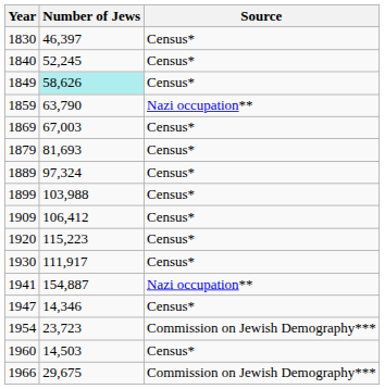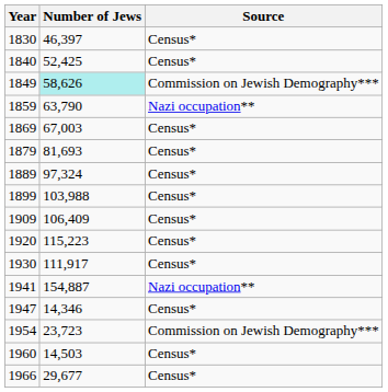 <table class="wikitable">
 <tr>
 <th>Year</th>
 <th>Number of Jews</th>
 <th>Source</th>
 </tr>
 <tr>
 <td>1830</td>
 <td>46,397</td>
 <td>Census*</td>
 </tr>
 <tr>
 <td>1840</td>
-<td>52,245</td>
+<td>52,425</td>
 <td>Census*</td>
 </tr>
 <tr>
 <td>1849</td>
 <td style="background: paleturquoise;">58,626</td>
-<td>Census*</td>
+<td>Commission on Jewish Demography***</td>
 </tr>
 <tr>
 <td>1859</td>
 <td>63,790</td>
 <td><a href='#'>Nazi occupation</a>**</td>
 </tr>
 <tr>
 <td>1869</td>
 <td>67,003</td>
 <td>Census*</td>
 </tr>
 <tr>
 <td>1879</td>
 <td>81,693</td>
 <td>Census*</td>
 </tr>
 <tr>
 <td>1889</td>
 <td>97,324</td>
 <td>Census*</td>
 </tr>
 <tr>
 <td>1899</td>
 <td>103,988</td>
 <td>Census*</td>
 </tr>
 <tr>
 <td>1909</td>
-<td>106,412</td>
+<td>106,409</td>
 <td>Census*</td>
 </tr>
 <tr>
 <td>1920</td>
 <td>115,223</td>
 <td>Census*</td>
 </tr>
 <tr>
 <td>1930</td>
 <td>111,917</td>
 <td>Census*</td>
 </tr>
 <tr>
 <td>1941</td>
 <td>154,887</td>
 <td><a href='#'>Nazi occupation</a>**</td>
 </tr>
 <tr>
 <td>1947</td>
 <td>14,346</td>
 <td>Census*</td>
 </tr>
 <tr>
 <td>1954</td>
 <td>23,723</td>
 <td>Commission on Jewish Demography***</td>
 </tr>
 <tr>
 <td>1960</td>
 <td>14,503</td>
 <td>Census*</td>
 </tr>
 <tr>
 <td>1966</td>
-<td>29,675</td>
-<td>Commission on Jewish Demography***</td>
+<td>29,677</td>
+<td>Census*</td>
 </tr>
 </table>
